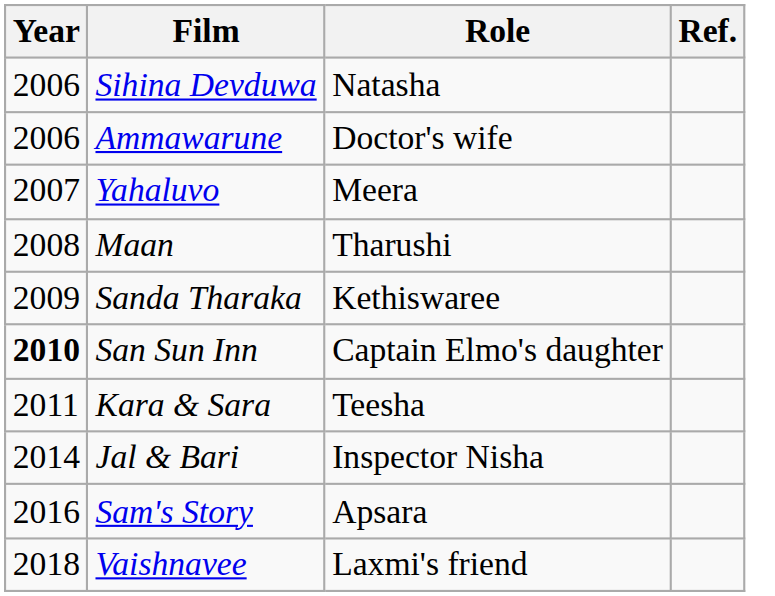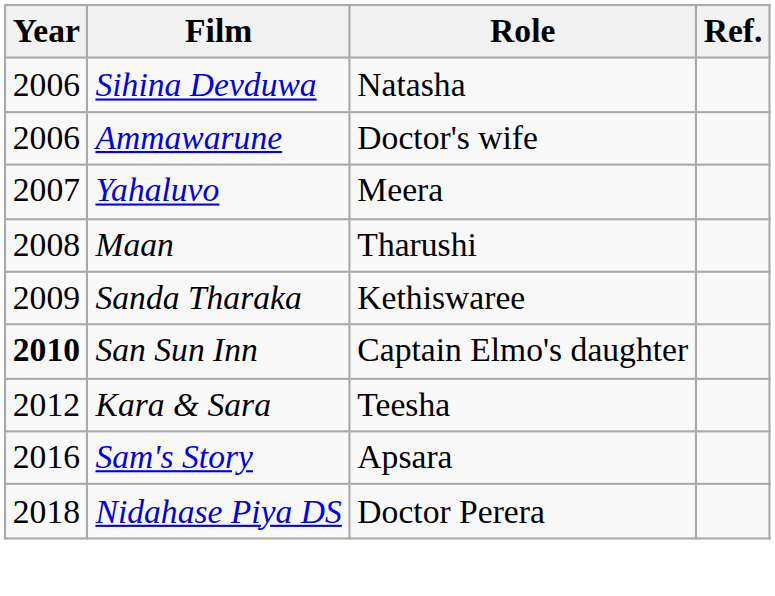 <table class="wikitable">
 <tr>
 <th>Year</th>
 <th>Film</th>
 <th>Role</th>
 <th>Ref.</th>
 </tr>
 <tr>
 <td>2006</td>
 <td><em><a href='#'>Sihina Devduwa</a></em></td>
 <td>Natasha</td>
 <td></td>
 </tr>
 <tr>
 <td>2006</td>
 <td><em><a href='#'>Ammawarune</a></em></td>
 <td>Doctor's wife</td>
 <td></td>
 </tr>
 <tr>
 <td>2007</td>
 <td><em><a href='#'>Yahaluvo</a></em></td>
 <td>Meera</td>
 <td></td>
 </tr>
 <tr>
 <td>2008</td>
 <td><em>Maan</em></td>
 <td>Tharushi</td>
 <td></td>
 </tr>
 <tr>
 <td>2009</td>
 <td><em>Sanda Tharaka</em></td>
 <td>Kethiswaree</td>
 <td></td>
 </tr>
 <tr>
 <td><strong>2010</strong></td>
 <td><em>San Sun Inn</em></td>
 <td>Captain Elmo's daughter</td>
 <td></td>
 </tr>
 <tr>
-<td>2011</td>
+<td>2012</td>
 <td><em>Kara & Sara</em></td>
 <td>Teesha</td>
-<td></td>
-</tr>
-<tr>
-<td>2014</td>
-<td><em>Jal & Bari</em></td>
-<td>Inspector Nisha</td>
 <td></td>
 </tr>
 <tr>
 <td>2016</td>
 <td><em><a href='#'>Sam's Story</a></em></td>
 <td>Apsara</td>
 <td></td>
 </tr>
 <tr>
 <td>2018</td>
-<td><em><a href='#'>Vaishnavee</a></em></td>
-<td>Laxmi's friend</td>
+<td><em><a href='#'>Nidahase Piya DS</a></em></td>
+<td>Doctor Perera</td>
 <td></td>
 </tr>
 </table>
